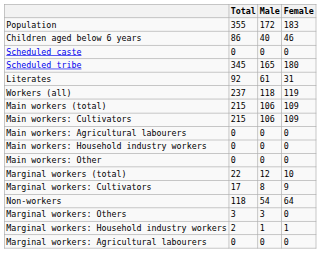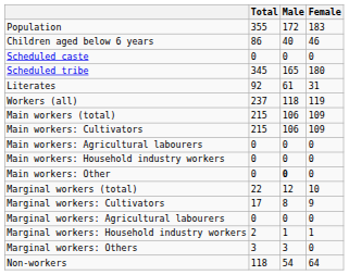 <table class="wikitable sortable">
 <tr>
 <th></th>
 <th>Total</th>
 <th>Male</th>
 <th>Female</th>
 </tr>
 <tr>
 <td>Population</td>
 <td>355</td>
 <td>172</td>
 <td>183</td>
 </tr>
 <tr>
 <td>Children aged below 6 years</td>
 <td>86</td>
 <td>40</td>
 <td>46</td>
 </tr>
 <tr>
 <td><a href='#'>Scheduled caste</a></td>
 <td>0</td>
 <td>0</td>
 <td>0</td>
 </tr>
 <tr>
 <td><a href='#'>Scheduled tribe</a></td>
 <td>345</td>
 <td>165</td>
 <td>180</td>
 </tr>
 <tr>
 <td>Literates</td>
 <td>92</td>
 <td>61</td>
 <td>31</td>
 </tr>
 <tr>
 <td>Workers (all)</td>
 <td>237</td>
 <td>118</td>
 <td>119</td>
 </tr>
 <tr>
 <td>Main workers (total)</td>
 <td>215</td>
 <td>106</td>
 <td>109</td>
 </tr>
 <tr>
 <td>Main workers: Cultivators</td>
 <td>215</td>
 <td>106</td>
 <td>109</td>
 </tr>
 <tr>
 <td>Main workers: Agricultural labourers</td>
 <td>0</td>
 <td>0</td>
 <td>0</td>
 </tr>
 <tr>
 <td>Main workers: Household industry workers</td>
 <td>0</td>
 <td>0</td>
 <td>0</td>
 </tr>
 <tr>
 <td>Main workers: Other</td>
 <td>0</td>
-<td>0</td>
+<td><strong>0</strong></td>
 <td>0</td>
 </tr>
 <tr>
 <td>Marginal workers (total)</td>
 <td>22</td>
 <td>12</td>
 <td>10</td>
 </tr>
 <tr>
 <td>Marginal workers: Cultivators</td>
 <td>17</td>
 <td>8</td>
 <td>9</td>
 </tr>
 <tr>
-<td>Non-workers</td>
-<td>118</td>
-<td>54</td>
-<td>64</td>
-</tr>
-<tr>
-<td>Marginal workers: Others</td>
-<td>3</td>
-<td>3</td>
+<td>Marginal workers: Agricultural labourers</td>
+<td>0</td>
+<td>0</td>
 <td>0</td>
 </tr>
 <tr>
 <td>Marginal workers: Household industry workers</td>
 <td>2</td>
 <td>1</td>
 <td>1</td>
 </tr>
 <tr>
-<td>Marginal workers: Agricultural labourers</td>
-<td>0</td>
-<td>0</td>
+<td>Marginal workers: Others</td>
+<td>3</td>
+<td>3</td>
 <td>0</td>
 </tr>
+<tr>
+<td>Non-workers</td>
+<td>118</td>
+<td>54</td>
+<td>64</td>
+</tr>
 </table>
